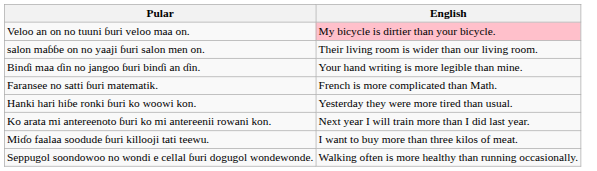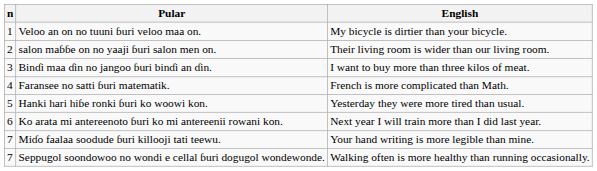 <table class="wikitable sortable">
 <tr>
+<th>n</th>
 <th>Pular</th>
 <th>English</th>
 </tr>
 <tr>
+<td>1</td>
 <td>Veloo an on no tuuni ɓuri veloo maa on.</td>
-<td style="background: pink;">My bicycle is dirtier than your bicycle.</td>
+<td>My bicycle is dirtier than your bicycle.</td>
 </tr>
 <tr>
+<td>2</td>
 <td>salon maɓɓe on no yaaji ɓuri salon men on.</td>
 <td>Their living room is wider than our living room.</td>
 </tr>
 <tr>
+<td>3</td>
 <td>Binɗi maa ɗin no jangoo ɓuri binɗi an ɗin.</td>
-<td>Your hand writing is more legible than mine.</td>
+<td>I want to buy more than three kilos of meat.</td>
 </tr>
 <tr>
+<td>4</td>
 <td>Faransee no satti ɓuri matematik.</td>
 <td>French is more complicated than Math.</td>
 </tr>
 <tr>
+<td>5</td>
 <td>Hanki hari hiɓe ronki ɓuri ko woowi kon.</td>
 <td>Yesterday they were more tired than usual.</td>
 </tr>
 <tr>
+<td>6</td>
 <td>Ko arata mi antereenoto ɓuri ko mi antereenii rowani kon.</td>
 <td>Next year I will train more than I did last year.</td>
 </tr>
 <tr>
+<td>7</td>
 <td>Miɗo faalaa soodude ɓuri killooji tati teewu.</td>
-<td>I want to buy more than three kilos of meat.</td>
+<td>Your hand writing is more legible than mine.</td>
 </tr>
 <tr>
+<td>7</td>
 <td>Seppugol soondowoo no wondi e cellal ɓuri dogugol wondewonde.</td>
 <td>Walking often is more healthy than running occasionally.</td>
 </tr>
 </table>
